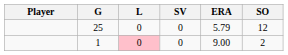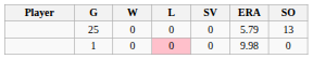 <table class="wikitable sortable">
 <tr>
 <th bgcolor="#DDDDFF" width="16%">Player</th>
 <th bgcolor="#DDDDFF" width="9%">G</th>
+<th bgcolor="#DDDDFF" width="9%">W</th>
 <th bgcolor="#DDDDFF" width="9%">L</th>
 <th bgcolor="#DDDDFF" width="9%">SV</th>
 <th bgcolor="#DDDDFF" width="9%">ERA</th>
 <th bgcolor="#DDDDFF" width="9%">SO</th>
 </tr>
 <tr align="center">
 <td></td>
 <td>25</td>
 <td>0</td>
 <td>0</td>
+<td>0</td>
 <td>5.79</td>
-<td>12</td>
+<td>13</td>
 </tr>
 <tr align="center">
 <td></td>
 <td>1</td>
+<td>0</td>
 <td style="background: pink;">0</td>
 <td>0</td>
-<td>9.00</td>
-<td>2</td>
+<td>9.98</td>
+<td>0</td>
 </tr>
 </table>
